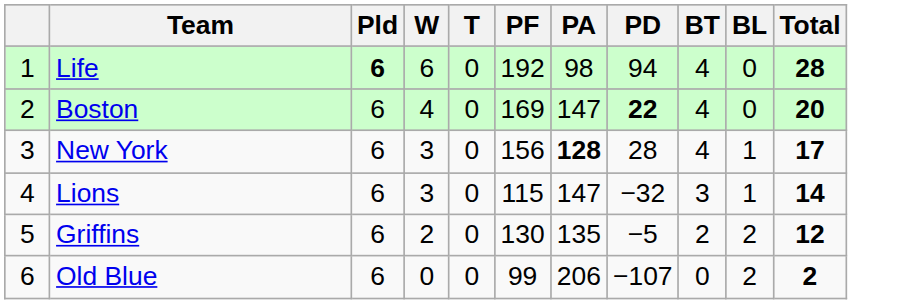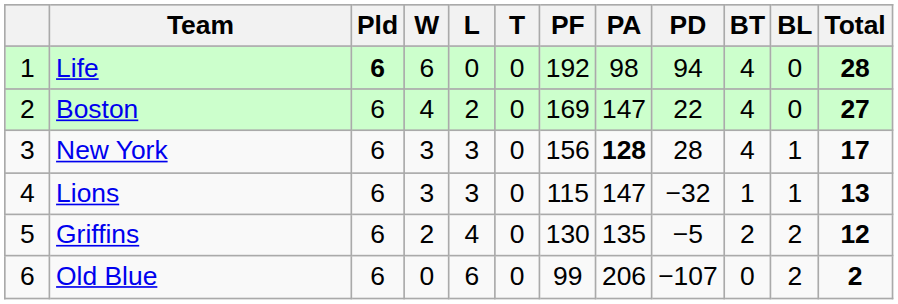 <table class="wikitable" style="text-align:center;">
 <tr>
 <th style="width:20px;" abbr="Position"></th>
 <th width=175>Team</th>
 <th style="width:20px;" abbr="Played">Pld</th>
 <th style="width:20px;" abbr="Won">W</th>
+<th style="width:20px;" abbr="Drawn">L</th>
 <th style="width:20px;" abbr="Lost">T</th>
 <th style="width:20px;" abbr="Points for">PF</th>
 <th style="width:20px;" abbr="Points against">PA</th>
 <th style="width:20px;" abbr="Points difference">PD</th>
 <th style="width:20px;" abbr="Points against">BT</th>
 <th style="width:20px;" abbr="Points difference">BL</th>
 <th style="width:20px;" abbr="Total Points">Total</th>
 </tr>
 <tr style="background:#cfc;">
 <td>1</td>
 <td style="text-align:left;"> <a href='#'>Life</a></td>
 <td><strong>6</strong></td>
 <td>6</td>
 <td>0</td>
+<td>0</td>
 <td>192</td>
 <td>98</td>
 <td>94</td>
 <td>4</td>
 <td>0</td>
 <td><strong>28</strong></td>
 </tr>
 <tr style="background:#cfc;">
 <td>2</td>
 <td style="text-align:left;"> <a href='#'>Boston</a></td>
 <td>6</td>
 <td>4</td>
+<td>2</td>
 <td>0</td>
 <td>169</td>
 <td>147</td>
-<td><strong>22</strong></td>
+<td>22</td>
 <td>4</td>
 <td>0</td>
-<td><strong>20</strong></td>
+<td><strong>27</strong></td>
 </tr>
 <tr>
 <td>3</td>
 <td style="text-align:left;"> <a href='#'>New York</a></td>
 <td>6</td>
+<td>3</td>
 <td>3</td>
 <td>0</td>
 <td>156</td>
 <td><strong>128</strong></td>
 <td>28</td>
 <td>4</td>
 <td>1</td>
 <td><strong>17</strong></td>
 </tr>
 <tr>
 <td>4</td>
 <td style="text-align:left;"> <a href='#'>Lions</a></td>
 <td>6</td>
 <td>3</td>
+<td>3</td>
 <td>0</td>
 <td>115</td>
 <td>147</td>
 <td>−32</td>
-<td>3</td>
 <td>1</td>
-<td><strong>14</strong></td>
+<td>1</td>
+<td><strong>13</strong></td>
 </tr>
 <tr>
 <td>5</td>
 <td style="text-align:left;"> <a href='#'>Griffins</a></td>
 <td>6</td>
 <td>2</td>
+<td>4</td>
 <td>0</td>
 <td>130</td>
 <td>135</td>
 <td>−5</td>
 <td>2</td>
 <td>2</td>
 <td><strong>12</strong></td>
 </tr>
 <tr>
 <td>6</td>
 <td style="text-align:left;"> <a href='#'>Old Blue</a></td>
 <td>6</td>
 <td>0</td>
+<td>6</td>
 <td>0</td>
 <td>99</td>
 <td>206</td>
 <td>−107</td>
 <td>0</td>
 <td>2</td>
 <td><strong>2</strong></td>
 </tr>
 </table>
